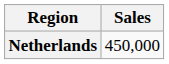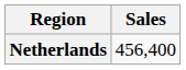 <table class="wikitable sortable plainrowheaders">
 <tr>
 <th scope="col">Region</th>
 <th scope="col">Sales</th>
 </tr>
 <tr>
 <th scope="row">Netherlands</th>
-<td>450,000</td>
+<td>456,400</td>
 </tr>
 </table>
